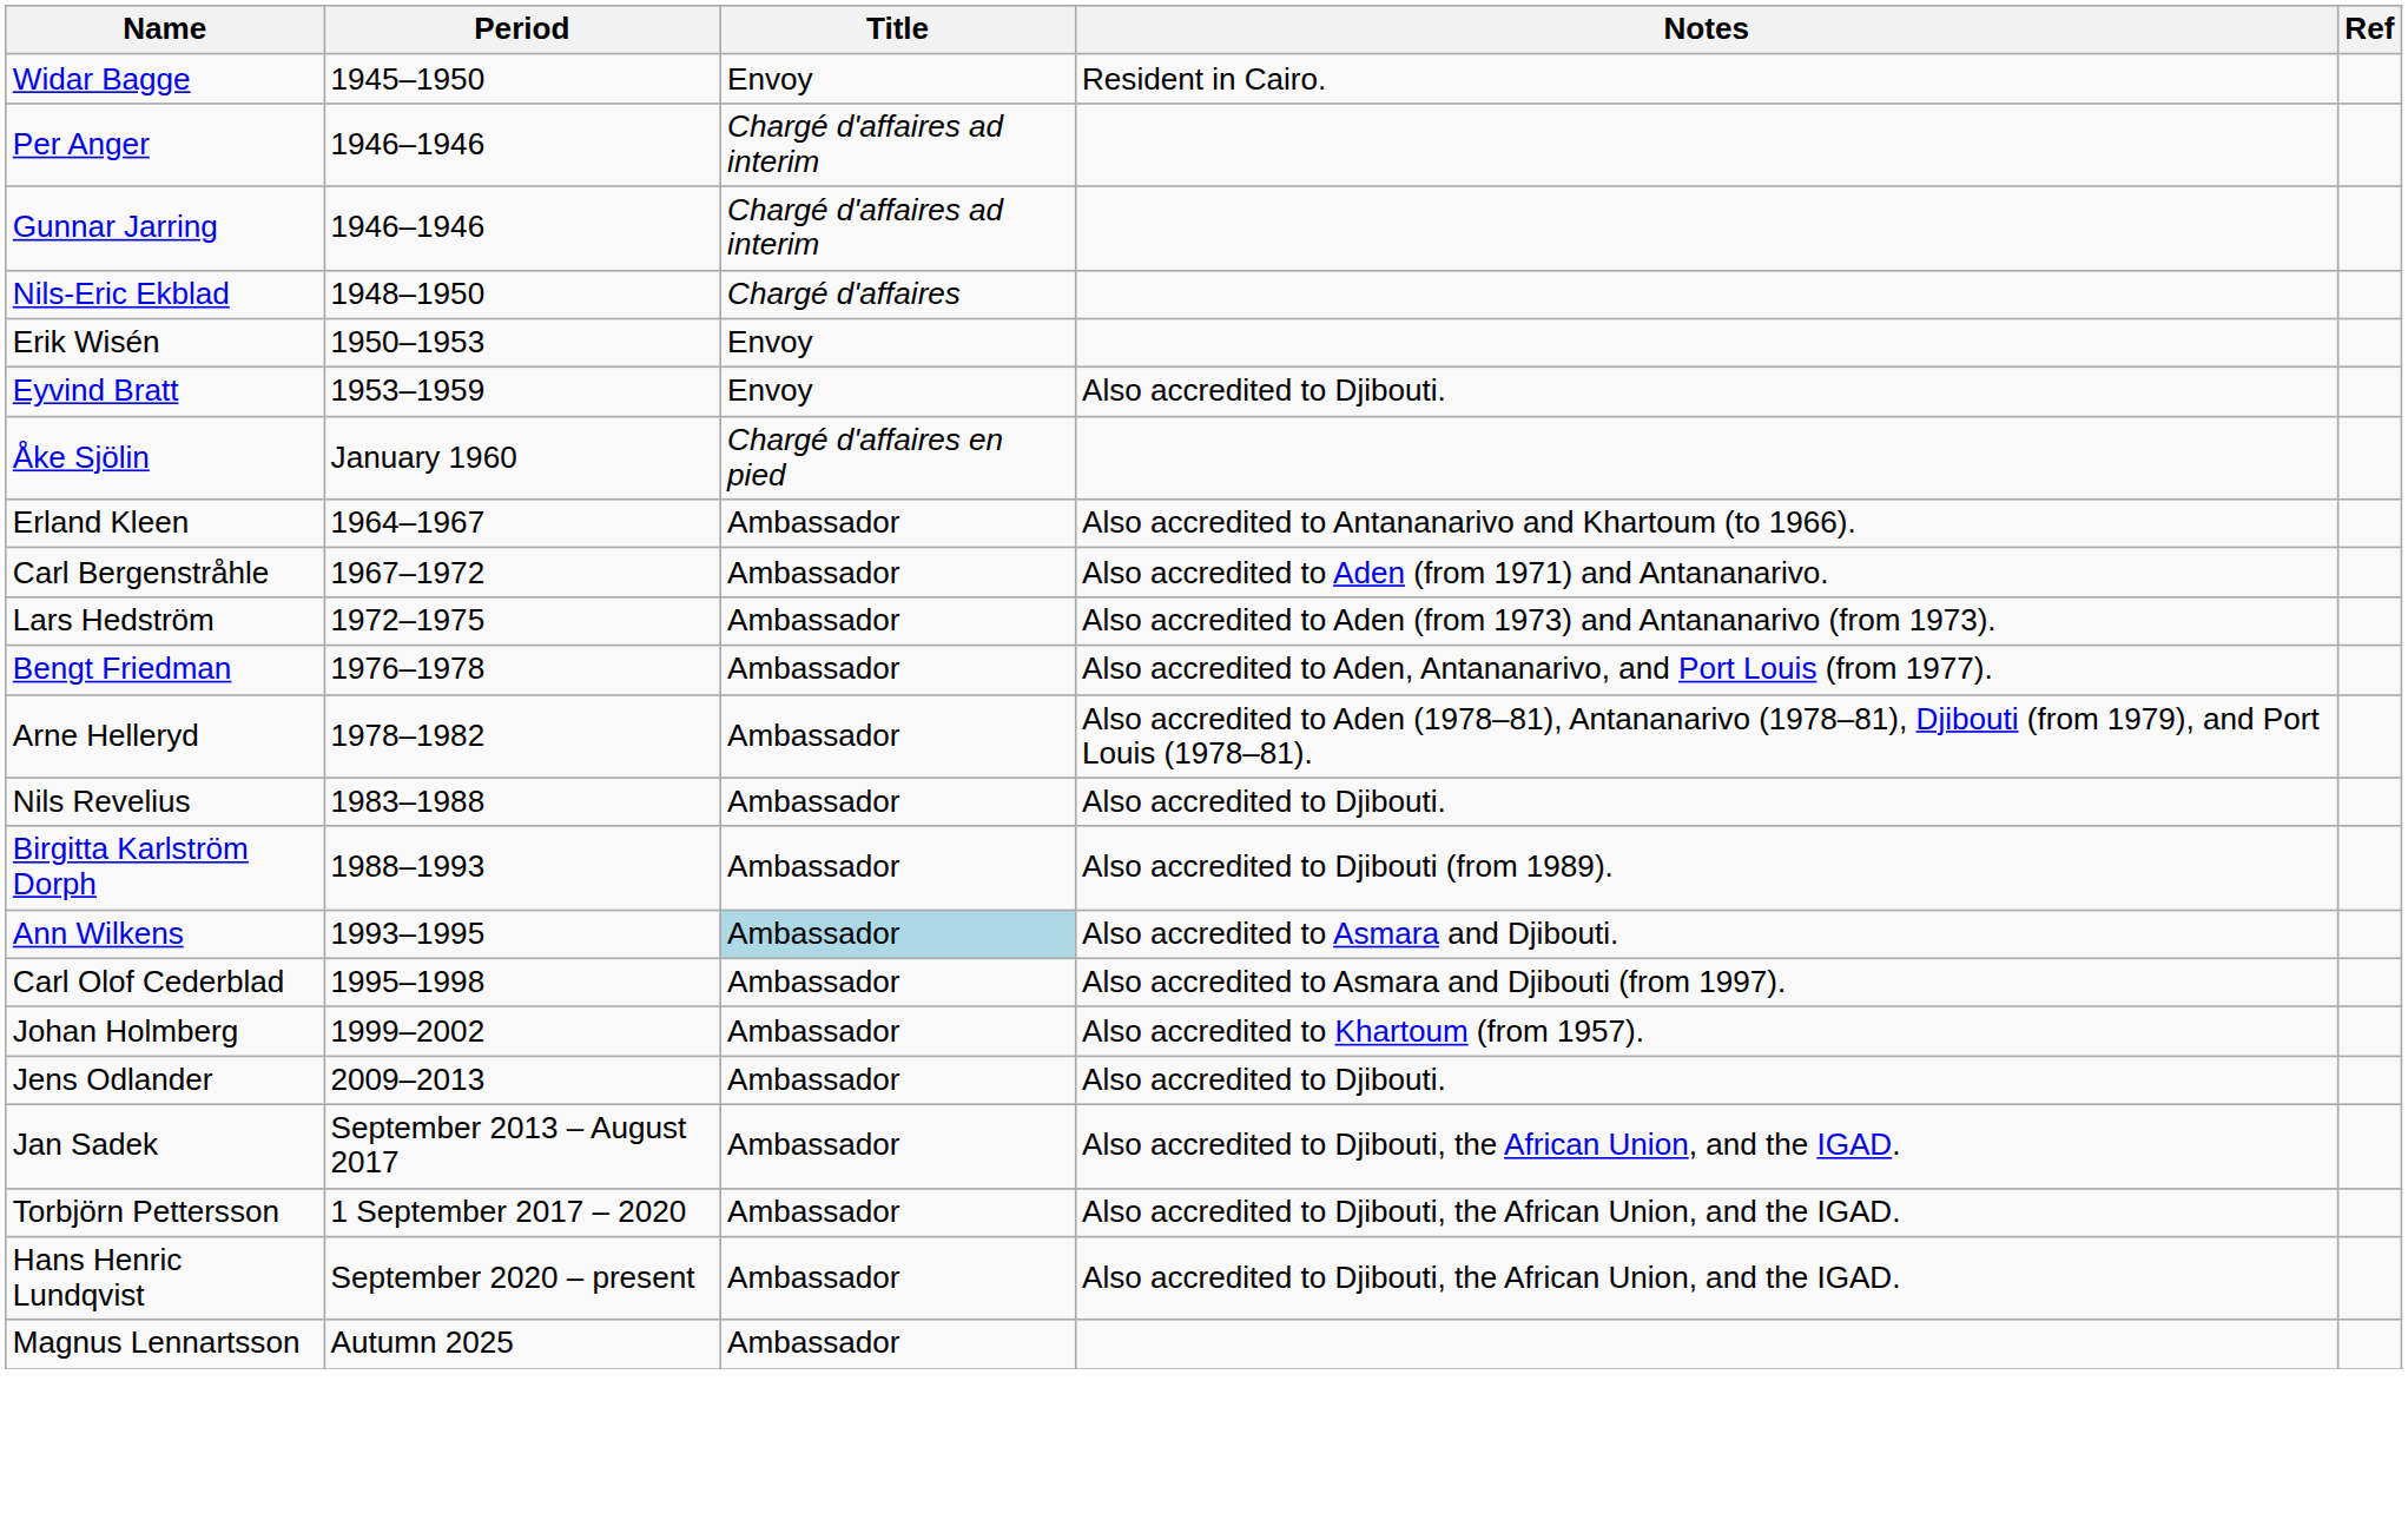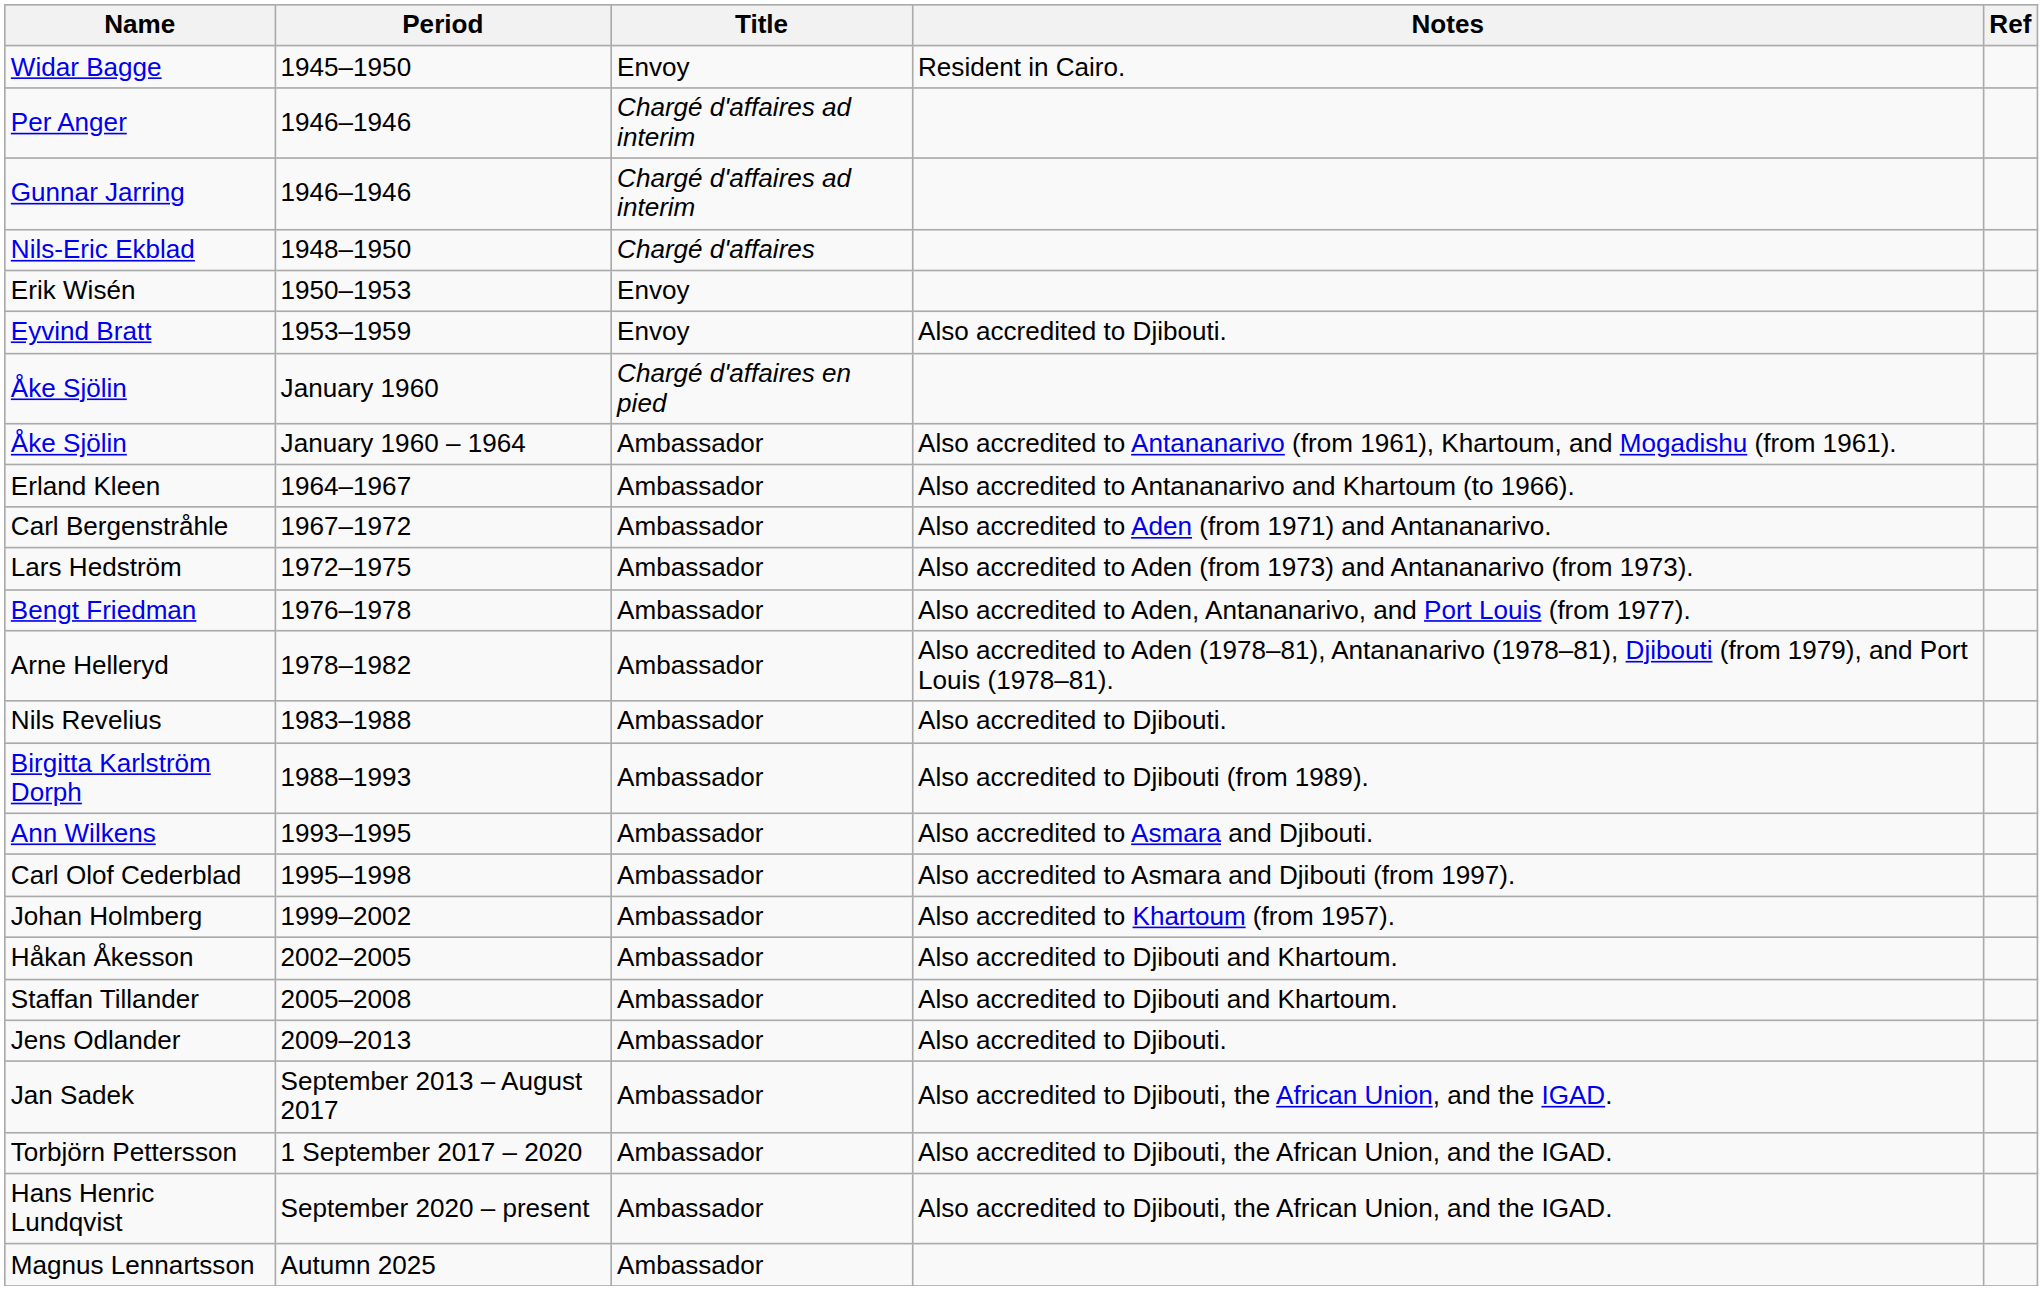 <table class="wikitable">
 <tr>
 <th>Name</th>
 <th>Period</th>
 <th>Title</th>
 <th>Notes</th>
 <th>Ref</th>
 </tr>
 <tr>
 <td><a href='#'>Widar Bagge</a></td>
 <td>1945–1950</td>
 <td>Envoy</td>
 <td>Resident in Cairo.</td>
 <td></td>
 </tr>
 <tr>
 <td><a href='#'>Per Anger</a></td>
 <td>1946–1946</td>
 <td><em>Chargé d'affaires ad interim</em></td>
 <td></td>
 <td></td>
 </tr>
 <tr>
 <td><a href='#'>Gunnar Jarring</a></td>
 <td>1946–1946</td>
 <td><em>Chargé d'affaires ad interim</em></td>
 <td></td>
 <td></td>
 </tr>
 <tr>
 <td><a href='#'>Nils-Eric Ekblad</a></td>
 <td>1948–1950</td>
 <td><em>Chargé d'affaires</em></td>
 <td></td>
 <td></td>
 </tr>
 <tr>
 <td>Erik Wisén</td>
 <td>1950–1953</td>
 <td>Envoy</td>
 <td></td>
 <td></td>
 </tr>
 <tr>
 <td><a href='#'>Eyvind Bratt</a></td>
 <td>1953–1959</td>
 <td>Envoy</td>
 <td>Also accredited to Djibouti.</td>
 <td></td>
 </tr>
 <tr>
 <td><a href='#'>Åke Sjölin</a></td>
 <td>January 1960</td>
 <td><em>Chargé d'affaires en pied</em></td>
 <td></td>
 <td></td>
 </tr>
 <tr>
+<td><a href='#'>Åke Sjölin</a></td>
+<td>January 1960 – 1964</td>
+<td>Ambassador</td>
+<td>Also accredited to <a href='#'>Antananarivo</a> (from 1961), Khartoum, and <a href='#'>Mogadishu</a> (from 1961).</td>
+<td></td>
+</tr>
+<tr>
 <td>Erland Kleen</td>
 <td>1964–1967</td>
 <td>Ambassador</td>
 <td>Also accredited to Antananarivo and Khartoum (to 1966).</td>
 <td></td>
 </tr>
 <tr>
 <td>Carl Bergenstråhle</td>
 <td>1967–1972</td>
 <td>Ambassador</td>
 <td>Also accredited to <a href='#'>Aden</a> (from 1971) and Antananarivo.</td>
 <td></td>
 </tr>
 <tr>
 <td>Lars Hedström</td>
 <td>1972–1975</td>
 <td>Ambassador</td>
 <td>Also accredited to Aden (from 1973) and Antananarivo (from 1973).</td>
 <td></td>
 </tr>
 <tr>
 <td><a href='#'>Bengt Friedman</a></td>
 <td>1976–1978</td>
 <td>Ambassador</td>
 <td>Also accredited to Aden, Antananarivo, and <a href='#'>Port Louis</a> (from 1977).</td>
 <td></td>
 </tr>
 <tr>
 <td>Arne Helleryd</td>
 <td>1978–1982</td>
 <td>Ambassador</td>
 <td>Also accredited to Aden (1978–81), Antananarivo (1978–81), <a href='#'>Djibouti</a> (from 1979), and Port Louis (1978–81).</td>
 <td></td>
 </tr>
 <tr>
 <td>Nils Revelius</td>
 <td>1983–1988</td>
 <td>Ambassador</td>
 <td>Also accredited to Djibouti.</td>
 <td></td>
 </tr>
 <tr>
 <td><a href='#'>Birgitta Karlström Dorph</a></td>
 <td>1988–1993</td>
 <td>Ambassador</td>
 <td>Also accredited to Djibouti (from 1989).</td>
 <td></td>
 </tr>
 <tr>
 <td><a href='#'>Ann Wilkens</a></td>
 <td>1993–1995</td>
-<td style="background: lightblue;">Ambassador</td>
+<td>Ambassador</td>
 <td>Also accredited to <a href='#'>Asmara</a> and Djibouti.</td>
 <td></td>
 </tr>
 <tr>
 <td>Carl Olof Cederblad</td>
 <td>1995–1998</td>
 <td>Ambassador</td>
 <td>Also accredited to Asmara and Djibouti (from 1997).</td>
 <td></td>
 </tr>
 <tr>
 <td>Johan Holmberg</td>
 <td>1999–2002</td>
 <td>Ambassador</td>
 <td>Also accredited to <a href='#'>Khartoum</a> (from 1957).</td>
+<td></td>
+</tr>
+<tr>
+<td>Håkan Åkesson</td>
+<td>2002–2005</td>
+<td>Ambassador</td>
+<td>Also accredited to Djibouti and Khartoum.</td>
+<td></td>
+</tr>
+<tr>
+<td>Staffan Tillander</td>
+<td>2005–2008</td>
+<td>Ambassador</td>
+<td>Also accredited to Djibouti and Khartoum.</td>
 <td></td>
 </tr>
 <tr>
 <td>Jens Odlander</td>
 <td>2009–2013</td>
 <td>Ambassador</td>
 <td>Also accredited to Djibouti.</td>
 <td></td>
 </tr>
 <tr>
 <td>Jan Sadek</td>
 <td>September 2013 – August 2017</td>
 <td>Ambassador</td>
 <td>Also accredited to Djibouti, the <a href='#'>African Union</a>, and the <a href='#'>IGAD</a>.</td>
 <td></td>
 </tr>
 <tr>
 <td>Torbjörn Pettersson</td>
 <td>1 September 2017 – 2020</td>
 <td>Ambassador</td>
 <td>Also accredited to Djibouti, the African Union, and the IGAD.</td>
 <td></td>
 </tr>
 <tr>
 <td>Hans Henric Lundqvist</td>
 <td>September 2020 – present</td>
 <td>Ambassador</td>
 <td>Also accredited to Djibouti, the African Union, and the IGAD.</td>
 <td></td>
 </tr>
 <tr>
 <td>Magnus Lennartsson</td>
 <td>Autumn 2025</td>
 <td>Ambassador</td>
 <td></td>
 <td></td>
 </tr>
 </table>
